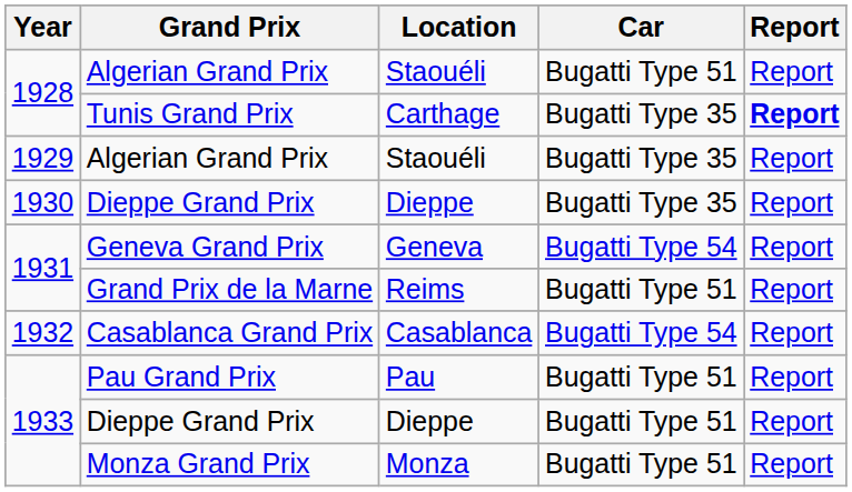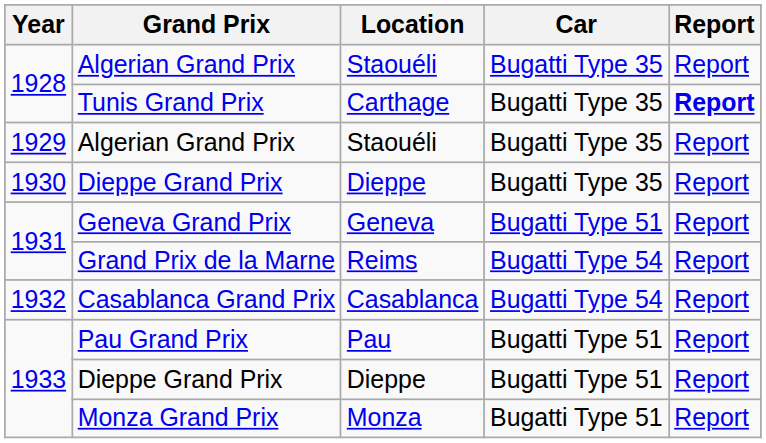 <table class="wikitable" style="font-size:90%">
 <tr>
 <th>Year</th>
 <th>Grand Prix</th>
 <th>Location</th>
 <th>Car</th>
 <th>Report</th>
 </tr>
 <tr>
 <td align=center rowspan=2><a href='#'>1928</a></td>
 <td> <a href='#'>Algerian Grand Prix</a></td>
 <td><a href='#'>Staouéli</a></td>
-<td>Bugatti Type 51</td>
+<td><a href='#'>Bugatti Type 35</a></td>
 <td><a href='#'>Report</a></td>
 </tr>
 <tr>
 <td> <a href='#'>Tunis Grand Prix</a></td>
 <td><a href='#'>Carthage</a></td>
 <td>Bugatti Type 35</td>
 <td><strong><a href='#'>Report</a></strong></td>
 </tr>
 <tr>
 <td align=center><a href='#'>1929</a></td>
 <td> Algerian Grand Prix</td>
 <td>Staouéli</td>
 <td>Bugatti Type 35</td>
 <td><a href='#'>Report</a></td>
 </tr>
 <tr>
 <td align=center><a href='#'>1930</a></td>
 <td> <a href='#'>Dieppe Grand Prix</a></td>
 <td><a href='#'>Dieppe</a></td>
 <td>Bugatti Type 35</td>
 <td><a href='#'>Report</a></td>
 </tr>
 <tr>
 <td align=center rowspan=2><a href='#'>1931</a></td>
 <td> <a href='#'>Geneva Grand Prix</a></td>
 <td><a href='#'>Geneva</a></td>
-<td><a href='#'>Bugatti Type 54</a></td>
+<td><a href='#'>Bugatti Type 51</a></td>
 <td><a href='#'>Report</a></td>
 </tr>
 <tr>
 <td> <a href='#'>Grand Prix de la Marne</a></td>
 <td><a href='#'>Reims</a></td>
-<td>Bugatti Type 51</td>
+<td><a href='#'>Bugatti Type 54</a></td>
 <td><a href='#'>Report</a></td>
 </tr>
 <tr>
 <td align=center><a href='#'>1932</a></td>
 <td> <a href='#'>Casablanca Grand Prix</a></td>
 <td><a href='#'>Casablanca</a></td>
 <td><a href='#'>Bugatti Type 54</a></td>
 <td><a href='#'>Report</a></td>
 </tr>
 <tr>
 <td align=center rowspan=3><a href='#'>1933</a></td>
 <td> <a href='#'>Pau Grand Prix</a></td>
 <td><a href='#'>Pau</a></td>
 <td>Bugatti Type 51</td>
 <td><a href='#'>Report</a></td>
 </tr>
 <tr>
 <td> Dieppe Grand Prix</td>
 <td>Dieppe</td>
 <td>Bugatti Type 51</td>
 <td><a href='#'>Report</a></td>
 </tr>
 <tr>
 <td> <a href='#'>Monza Grand Prix</a></td>
 <td><a href='#'>Monza</a></td>
 <td>Bugatti Type 51</td>
 <td><a href='#'>Report</a></td>
 </tr>
 </table>
